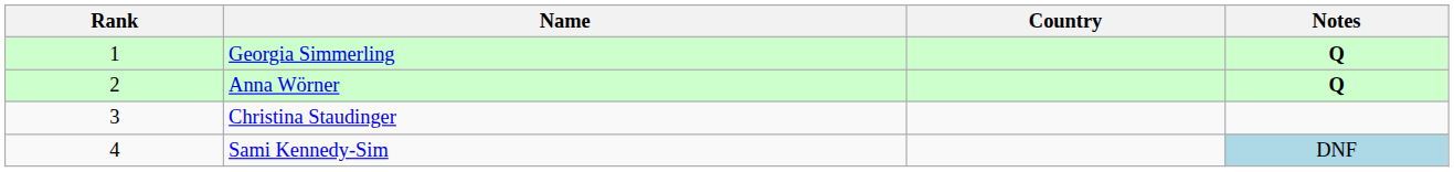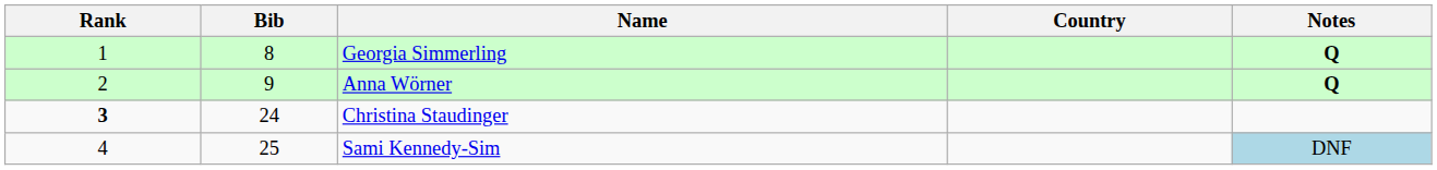 <table class="wikitable" style="text-align:center;" width=90%>
 <tr>
 <th>Rank</th>
+<th>Bib</th>
 <th>Name</th>
 <th>Country</th>
 <th>Notes</th>
 </tr>
 <tr bgcolor="ccffcc">
 <td>1</td>
+<td>8</td>
 <td align=left><a href='#'>Georgia Simmerling</a></td>
 <td align=left></td>
 <td><strong>Q</strong></td>
 </tr>
 <tr bgcolor="ccffcc">
 <td>2</td>
+<td>9</td>
 <td align=left><a href='#'>Anna Wörner</a></td>
 <td align=left></td>
 <td><strong>Q</strong></td>
 </tr>
 <tr>
-<td>3</td>
+<td><strong>3</strong></td>
+<td>24</td>
 <td align=left><a href='#'>Christina Staudinger</a></td>
 <td align=left></td>
 <td></td>
 </tr>
 <tr>
 <td>4</td>
+<td>25</td>
 <td align=left><a href='#'>Sami Kennedy-Sim</a></td>
 <td align=left></td>
 <td style="background: lightblue;">DNF</td>
 </tr>
 </table>
